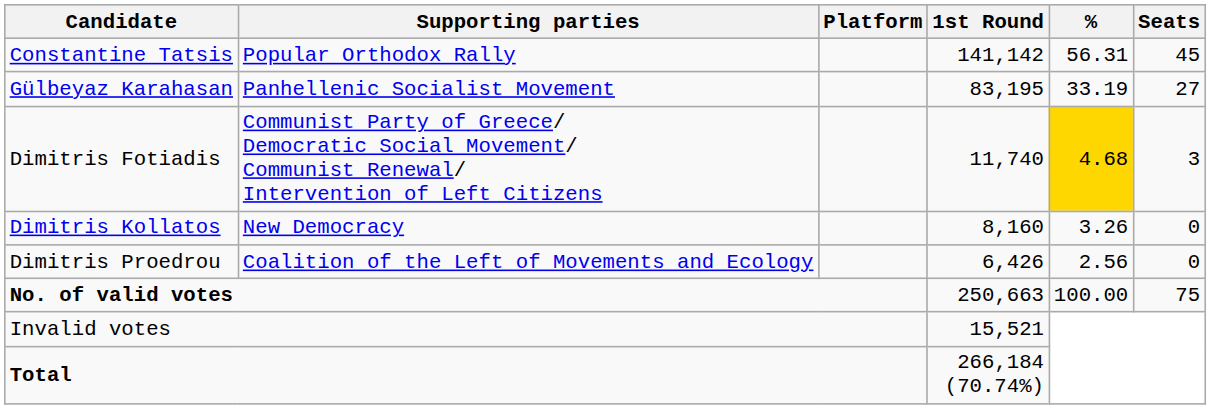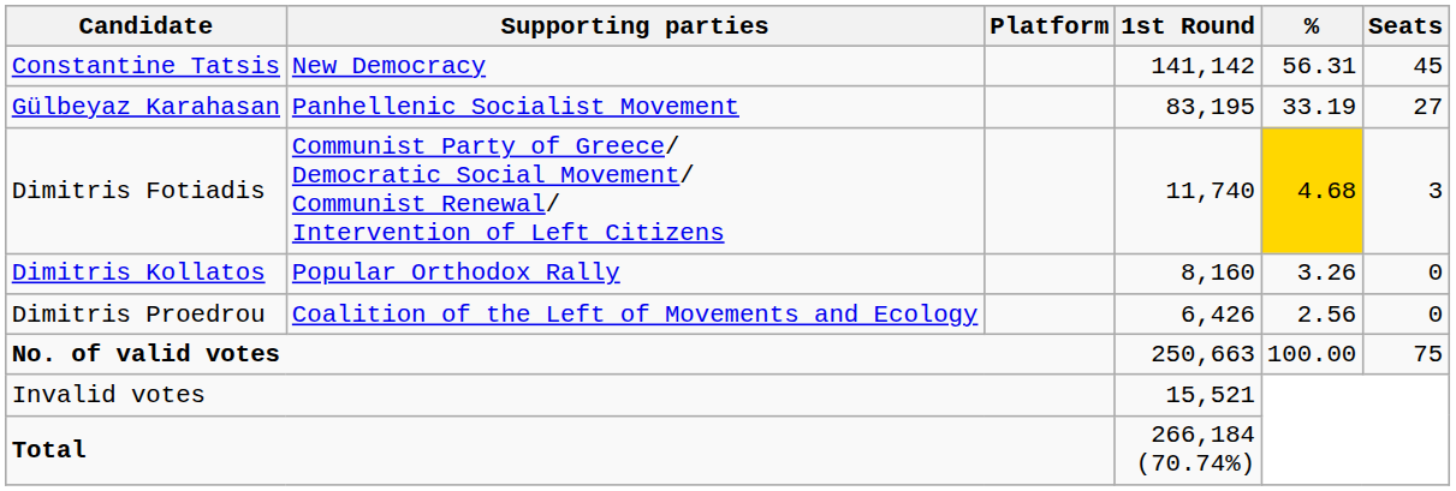 <table class="wikitable">
 <tr>
 <th>Candidate</th>
 <th>Supporting parties</th>
 <th>Platform</th>
 <th>1st Round</th>
 <th>%</th>
 <th>Seats</th>
 </tr>
 <tr>
 <td><a href='#'>Constantine Tatsis</a></td>
-<td><a href='#'>Popular Orthodox Rally</a></td>
+<td><a href='#'>New Democracy</a></td>
 <td></td>
 <td align="right">141,142</td>
 <td align="right">56.31</td>
 <td align="right">45</td>
 </tr>
 <tr>
 <td><a href='#'>Gülbeyaz Karahasan</a></td>
 <td><a href='#'>Panhellenic Socialist Movement</a></td>
 <td></td>
 <td align="right">83,195</td>
 <td align="right">33.19</td>
 <td align="right">27</td>
 </tr>
 <tr>
 <td>Dimitris Fotiadis</td>
 <td><a href='#'>Communist Party of Greece</a>/<br><a href='#'>Democratic Social Movement</a>/<br><a href='#'>Communist Renewal</a>/<br><a href='#'>Intervention of Left Citizens</a></td>
 <td></td>
 <td align="right">11,740</td>
 <td align="right" style="background: gold;">4.68</td>
 <td align="right">3</td>
 </tr>
 <tr>
 <td><a href='#'>Dimitris Kollatos</a></td>
-<td><a href='#'>New Democracy</a></td>
+<td><a href='#'>Popular Orthodox Rally</a></td>
 <td></td>
 <td align="right">8,160</td>
 <td align="right">3.26</td>
 <td align="right">0</td>
 </tr>
 <tr>
 <td>Dimitris Proedrou</td>
 <td><a href='#'>Coalition of the Left of Movements and Ecology</a></td>
 <td></td>
 <td align="right">6,426</td>
 <td align="right">2.56</td>
 <td align="right">0</td>
 </tr>
 <tr>
 <td colspan="3"><strong>No. of valid votes</strong></td>
 <td align="right">250,663</td>
 <td align="right">100.00</td>
 <td align="right">75</td>
 </tr>
 <tr>
 <td colspan="3">Invalid votes</td>
 <td align="right">15,521</td>
 <td colspan="4" rowspan="2" bgcolor="white"> </td>
 </tr>
 <tr>
 <td colspan="3"><strong>Total</strong></td>
 <td align="right">266,184<br>(70.74%)</td>
 </tr>
 </table>
